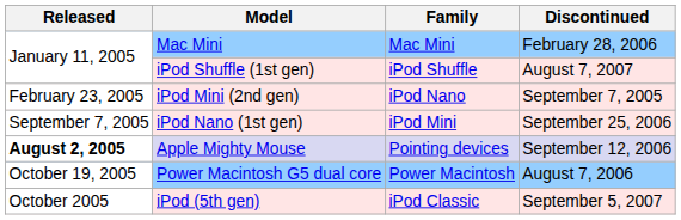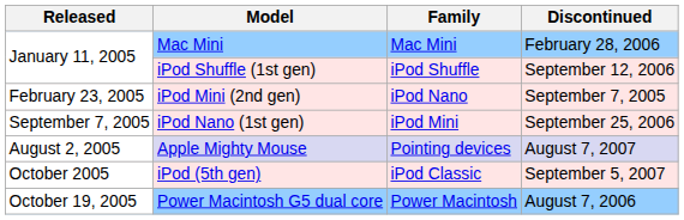 <table class="wikitable">
 <tr>
 <th>Released</th>
 <th>Model</th>
 <th>Family</th>
 <th>Discontinued</th>
 </tr>
 <tr bgcolor=#95CEFE>
 <td bgcolor=#FFF rowspan=2>January 11, 2005</td>
 <td><a href='#'>Mac Mini</a></td>
 <td><a href='#'>Mac Mini</a></td>
 <td>February 28, 2006</td>
 </tr>
 <tr bgcolor=#FFE5E5>
 <td><a href='#'>iPod Shuffle</a> (1st gen)</td>
 <td><a href='#'>iPod Shuffle</a></td>
-<td>August 7, 2007</td>
+<td>September 12, 2006</td>
 </tr>
 <tr bgcolor=#FFE5E5>
 <td bgcolor=#FFF>February 23, 2005</td>
 <td><a href='#'>iPod Mini</a> (2nd gen)</td>
 <td><a href='#'>iPod Nano</a></td>
 <td>September 7, 2005</td>
 </tr>
 <tr bgcolor=#FFE5E5>
 <td bgcolor=#FFF>September 7, 2005</td>
 <td><a href='#'>iPod Nano</a> (1st gen)</td>
 <td><a href='#'>iPod Mini</a></td>
 <td>September 25, 2006</td>
 </tr>
 <tr bgcolor=#D8D8F2>
-<td bgcolor=#FFF><strong>August 2, 2005</strong></td>
+<td bgcolor=#FFF>August 2, 2005</td>
 <td><a href='#'>Apple Mighty Mouse</a></td>
 <td><a href='#'>Pointing devices</a></td>
-<td>September 12, 2006</td>
+<td>August 7, 2007</td>
+</tr>
+<tr bgcolor=#FFE5E5>
+<td bgcolor=#FFF>October 2005</td>
+<td><a href='#'>iPod (5th gen)</a></td>
+<td><a href='#'>iPod Classic</a></td>
+<td>September 5, 2007</td>
 </tr>
 <tr bgcolor=#95CEFE>
 <td bgcolor=#FFF>October 19, 2005</td>
 <td><a href='#'>Power Macintosh G5 dual core</a></td>
 <td><a href='#'>Power Macintosh</a></td>
 <td>August 7, 2006</td>
 </tr>
-<tr bgcolor=#FFE5E5>
-<td bgcolor=#FFF>October 2005</td>
-<td><a href='#'>iPod (5th gen)</a></td>
-<td><a href='#'>iPod Classic</a></td>
-<td>September 5, 2007</td>
-</tr>
 </table>
